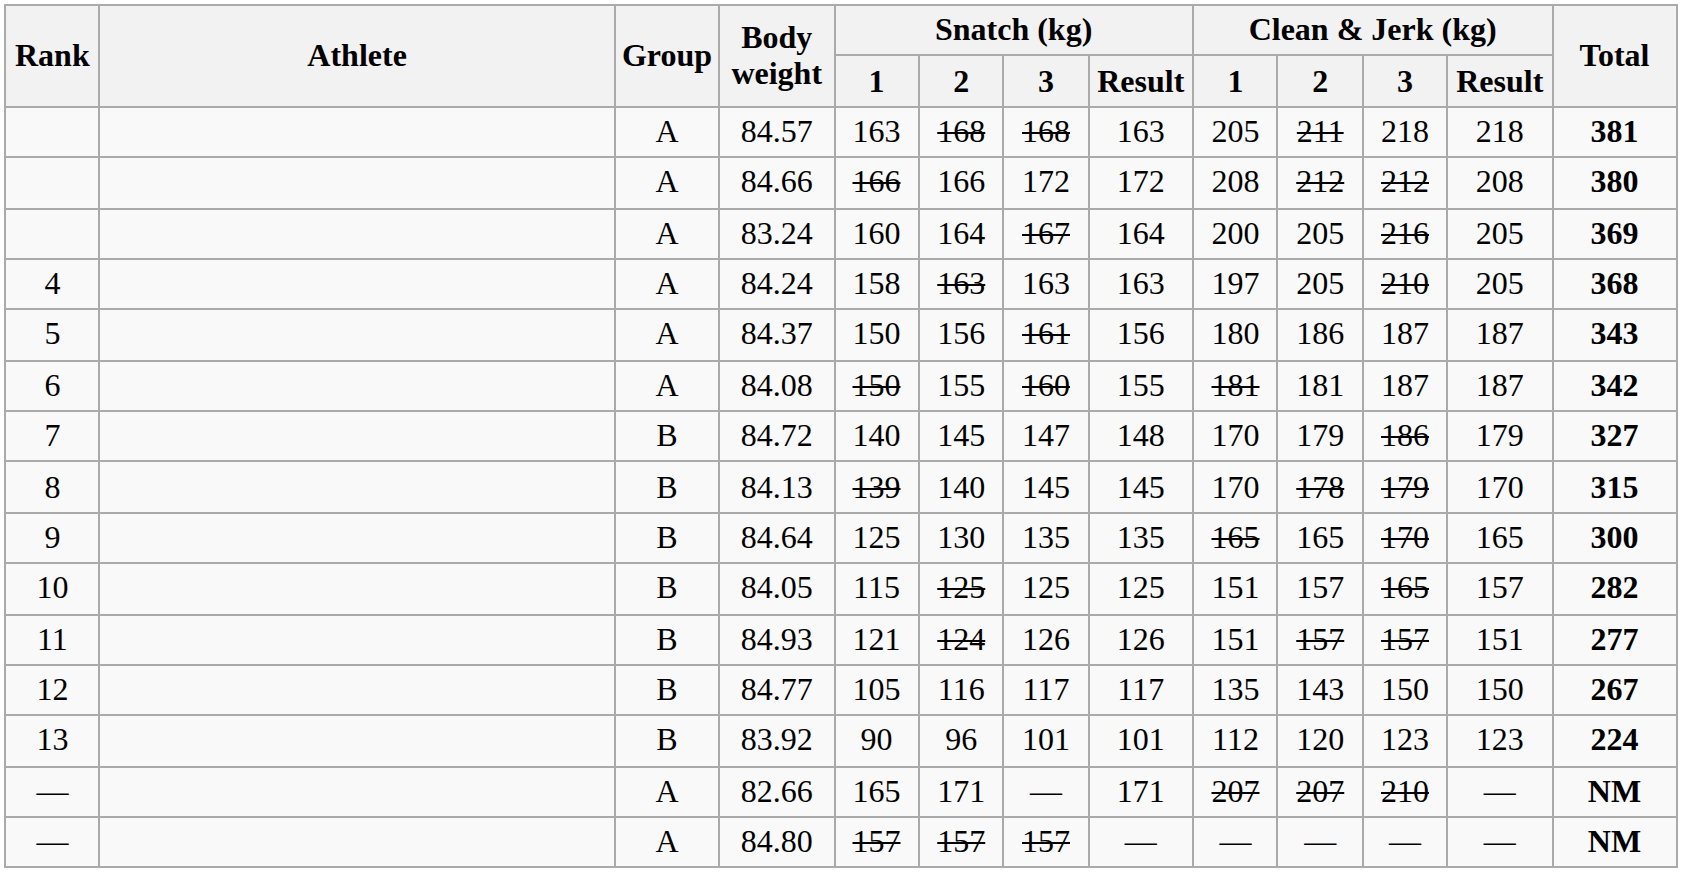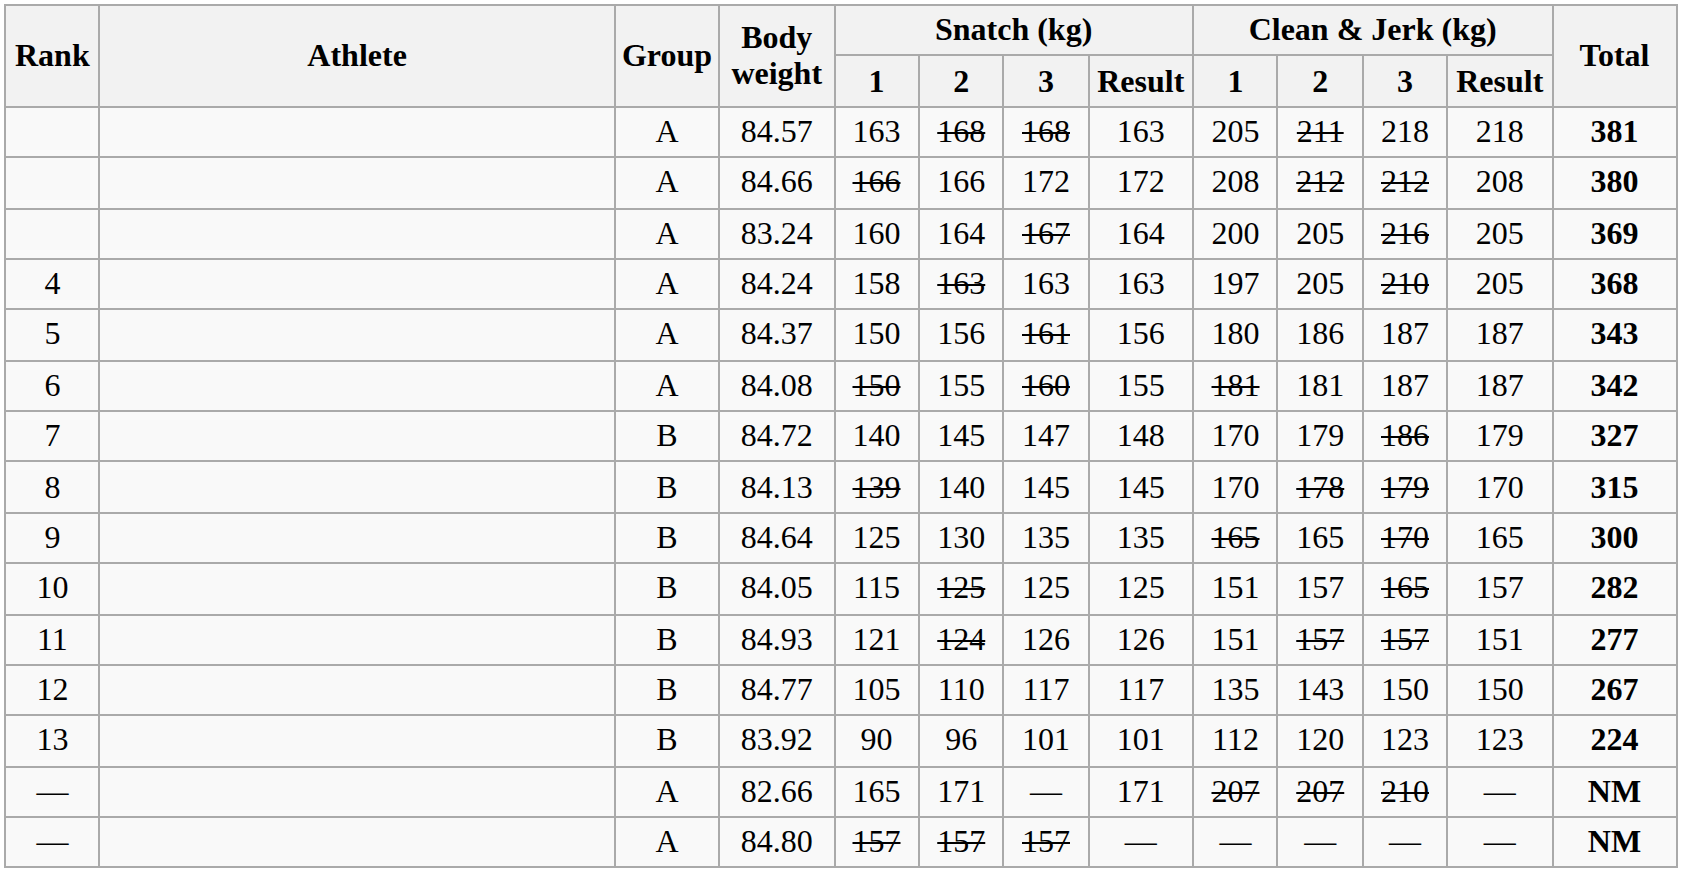 <table class = "wikitable" style="text-align:center;">
 <tr>
 <th rowspan=2 width=40>Rank</th>
 <th rowspan=2 width=250>Athlete</th>
 <th rowspan=2 width=40>Group</th>
 <th rowspan=2 width=50>Body weight</th>
 <th colspan=4>Snatch (kg)</th>
 <th colspan=4>Clean & Jerk (kg)</th>
 <th rowspan=2 width=55>Total</th>
 </tr>
 <tr>
 <th width=35>1</th>
 <th width=35>2</th>
 <th width=35>3</th>
 <th width=45>Result</th>
 <th width=35>1</th>
 <th width=35>2</th>
 <th width=35>3</th>
 <th width=45>Result</th>
 </tr>
 <tr>
 <td></td>
 <td align=left></td>
 <td>A</td>
 <td>84.57</td>
 <td>163</td>
 <td><s>168</s></td>
 <td><s>168</s></td>
 <td>163</td>
 <td>205</td>
 <td><s>211</s></td>
 <td>218</td>
 <td>218</td>
 <td><strong>381</strong></td>
 </tr>
 <tr>
 <td></td>
 <td align=left></td>
 <td>A</td>
 <td>84.66</td>
 <td><s>166</s></td>
 <td>166</td>
 <td>172</td>
 <td>172</td>
 <td>208</td>
 <td><s>212</s></td>
 <td><s>212</s></td>
 <td>208</td>
 <td><strong>380</strong></td>
 </tr>
 <tr>
 <td></td>
 <td align=left></td>
 <td>A</td>
 <td>83.24</td>
 <td>160</td>
 <td>164</td>
 <td><s>167</s></td>
 <td>164</td>
 <td>200</td>
 <td>205</td>
 <td><s>216</s></td>
 <td>205</td>
 <td><strong>369</strong></td>
 </tr>
 <tr>
 <td>4</td>
 <td align=left></td>
 <td>A</td>
 <td>84.24</td>
 <td>158</td>
 <td><s>163</s></td>
 <td>163</td>
 <td>163</td>
 <td>197</td>
 <td>205</td>
 <td><s>210</s></td>
 <td>205</td>
 <td><strong>368</strong></td>
 </tr>
 <tr>
 <td>5</td>
 <td align=left></td>
 <td>A</td>
 <td>84.37</td>
 <td>150</td>
 <td>156</td>
 <td><s>161</s></td>
 <td>156</td>
 <td>180</td>
 <td>186</td>
 <td>187</td>
 <td>187</td>
 <td><strong>343</strong></td>
 </tr>
 <tr>
 <td>6</td>
 <td align=left></td>
 <td>A</td>
 <td>84.08</td>
 <td><s>150</s></td>
 <td>155</td>
 <td><s>160</s></td>
 <td>155</td>
 <td><s>181</s></td>
 <td>181</td>
 <td>187</td>
 <td>187</td>
 <td><strong>342</strong></td>
 </tr>
 <tr>
 <td>7</td>
 <td align=left></td>
 <td>B</td>
 <td>84.72</td>
 <td>140</td>
 <td>145</td>
 <td>147</td>
 <td>148</td>
 <td>170</td>
 <td>179</td>
 <td><s>186</s></td>
 <td>179</td>
 <td><strong>327</strong></td>
 </tr>
 <tr>
 <td>8</td>
 <td align=left></td>
 <td>B</td>
 <td>84.13</td>
 <td><s>139</s></td>
 <td>140</td>
 <td>145</td>
 <td>145</td>
 <td>170</td>
 <td><s>178</s></td>
 <td><s>179</s></td>
 <td>170</td>
 <td><strong>315</strong></td>
 </tr>
 <tr>
 <td>9</td>
 <td align=left></td>
 <td>B</td>
 <td>84.64</td>
 <td>125</td>
 <td>130</td>
 <td>135</td>
 <td>135</td>
 <td><s>165</s></td>
 <td>165</td>
 <td><s>170</s></td>
 <td>165</td>
 <td><strong>300</strong></td>
 </tr>
 <tr>
 <td>10</td>
 <td align=left></td>
 <td>B</td>
 <td>84.05</td>
 <td>115</td>
 <td><s>125</s></td>
 <td>125</td>
 <td>125</td>
 <td>151</td>
 <td>157</td>
 <td><s>165</s></td>
 <td>157</td>
 <td><strong>282</strong></td>
 </tr>
 <tr>
 <td>11</td>
 <td align=left></td>
 <td>B</td>
 <td>84.93</td>
 <td>121</td>
 <td><s>124</s></td>
 <td>126</td>
 <td>126</td>
 <td>151</td>
 <td><s>157</s></td>
 <td><s>157</s></td>
 <td>151</td>
 <td><strong>277</strong></td>
 </tr>
 <tr>
 <td>12</td>
 <td align=left></td>
 <td>B</td>
 <td>84.77</td>
 <td>105</td>
-<td>116</td>
+<td>110</td>
 <td>117</td>
 <td>117</td>
 <td>135</td>
 <td>143</td>
 <td>150</td>
 <td>150</td>
 <td><strong>267</strong></td>
 </tr>
 <tr>
 <td>13</td>
 <td align=left></td>
 <td>B</td>
 <td>83.92</td>
 <td>90</td>
 <td>96</td>
 <td>101</td>
 <td>101</td>
 <td>112</td>
 <td>120</td>
 <td>123</td>
 <td>123</td>
 <td><strong>224</strong></td>
 </tr>
 <tr>
 <td>—</td>
 <td align=left></td>
 <td>A</td>
 <td>82.66</td>
 <td>165</td>
 <td>171</td>
 <td>—</td>
 <td>171</td>
 <td><s>207</s></td>
 <td><s>207</s></td>
 <td><s>210</s></td>
 <td>—</td>
 <td><strong>NM</strong></td>
 </tr>
 <tr>
 <td>—</td>
 <td align=left></td>
 <td>A</td>
 <td>84.80</td>
 <td><s>157</s></td>
 <td><s>157</s></td>
 <td><s>157</s></td>
 <td>—</td>
 <td>—</td>
 <td>—</td>
 <td>—</td>
 <td>—</td>
 <td><strong>NM</strong></td>
 </tr>
 </table>
